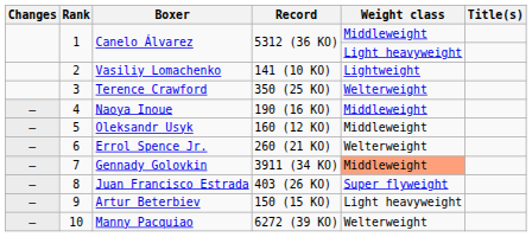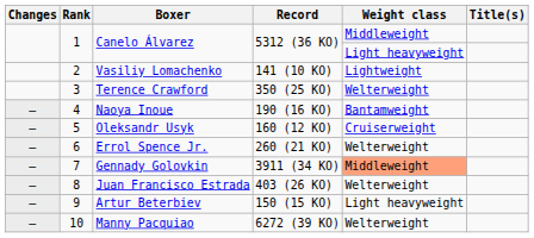 <table class="wikitable ">
 <tr>
 <th>Changes</th>
 <th>Rank</th>
 <th>Boxer</th>
 <th>Record</th>
 <th>Weight class</th>
 <th>Title(s)</th>
 </tr>
 <tr>
 <td rowspan=2 align=center></td>
 <td rowspan=2 align=center>1</td>
 <td rowspan=2><a href='#'>Canelo Álvarez</a></td>
 <td rowspan=2>5312 (36 KO)</td>
 <td><a href='#'>Middleweight</a></td>
 <td></td>
 </tr>
 <tr>
 <td><a href='#'>Light heavyweight</a></td>
 <td></td>
 </tr>
 <tr>
 <td align=center></td>
 <td align=center>2</td>
 <td><a href='#'>Vasiliy Lomachenko</a></td>
 <td>141 (10 KO)</td>
 <td><a href='#'>Lightweight</a></td>
 <td></td>
 </tr>
 <tr>
 <td align=center></td>
 <td align=center>3</td>
 <td><a href='#'>Terence Crawford</a></td>
 <td>350 (25 KO)</td>
 <td><a href='#'>Welterweight</a></td>
 <td></td>
 </tr>
 <tr>
 <td align=center bgcolor=#ECECEC>–</td>
 <td align=center>4</td>
 <td><a href='#'>Naoya Inoue</a></td>
 <td>190 (16 KO)</td>
-<td><a href='#'>Middleweight</a></td>
+<td><a href='#'>Bantamweight</a></td>
 <td></td>
 </tr>
 <tr>
 <td align=center bgcolor=#ECECEC>–</td>
 <td align=center>5</td>
 <td><a href='#'>Oleksandr Usyk</a></td>
 <td>160 (12 KO)</td>
-<td>Middleweight</td>
+<td><a href='#'>Cruiserweight</a></td>
 <td></td>
 </tr>
 <tr>
 <td align=center bgcolor=#ECECEC>–</td>
 <td align=center>6</td>
 <td><a href='#'>Errol Spence Jr.</a></td>
 <td>260 (21 KO)</td>
 <td>Welterweight</td>
 <td></td>
 </tr>
 <tr>
 <td align=center bgcolor=#ECECEC>–</td>
 <td align=center>7</td>
 <td><a href='#'>Gennady Golovkin</a></td>
 <td>3911 (34 KO)</td>
 <td style="background: lightsalmon;">Middleweight</td>
 <td></td>
 </tr>
 <tr>
 <td align=center bgcolor=#ECECEC>–</td>
 <td align=center>8</td>
 <td><a href='#'>Juan Francisco Estrada</a></td>
 <td>403 (26 KO)</td>
-<td><a href='#'>Super flyweight</a></td>
+<td>Welterweight</td>
 <td></td>
 </tr>
 <tr>
 <td align=center bgcolor=#ECECEC>–</td>
 <td align=center>9</td>
 <td><a href='#'>Artur Beterbiev</a></td>
 <td>150 (15 KO)</td>
 <td>Light heavyweight</td>
 <td></td>
 </tr>
 <tr>
 <td align=center bgcolor=#ECECEC>–</td>
 <td align=center>10</td>
 <td><a href='#'>Manny Pacquiao</a></td>
 <td>6272 (39 KO)</td>
 <td>Welterweight</td>
 <td></td>
 </tr>
 </table>
